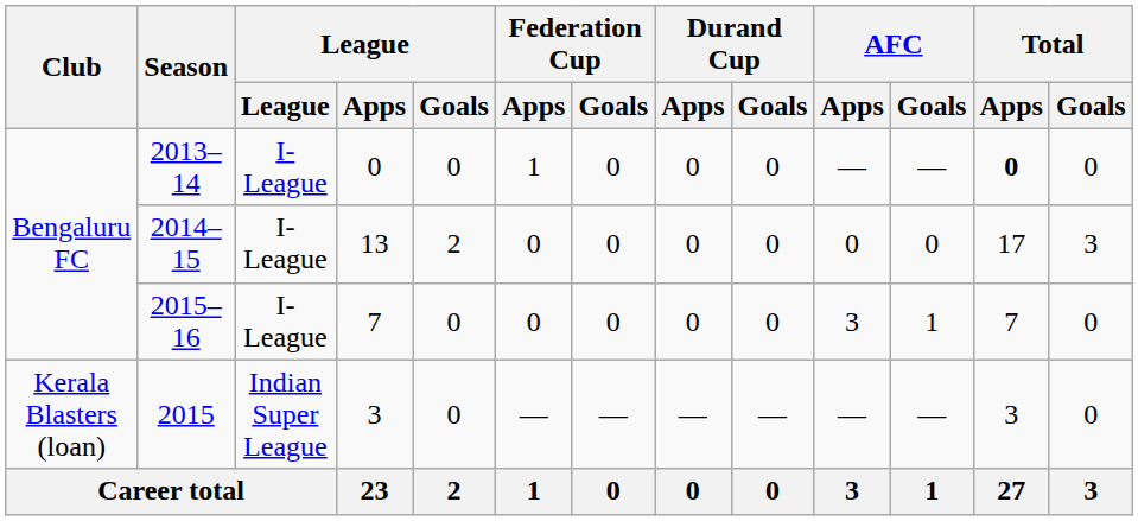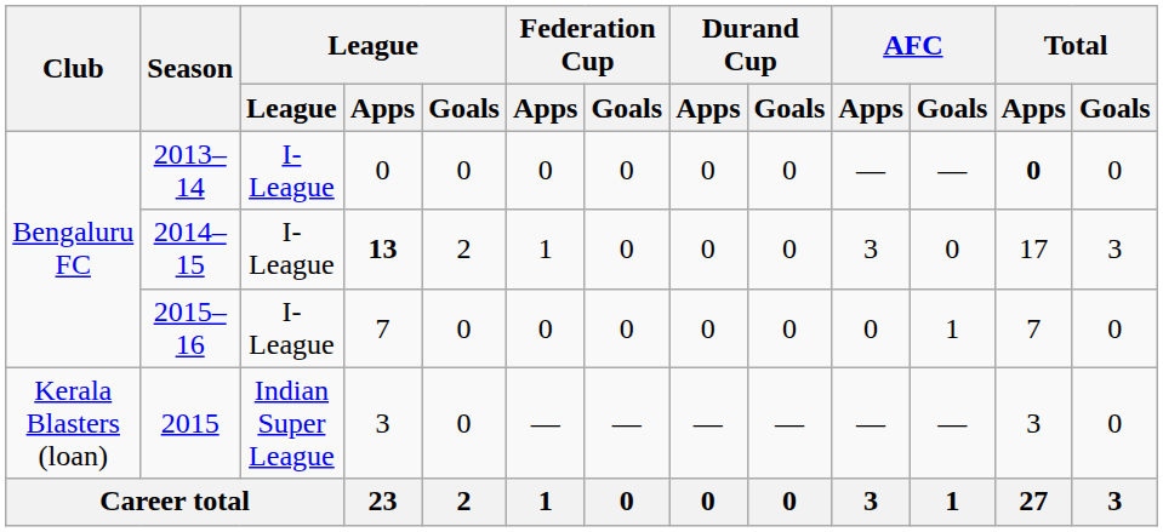 <table class="wikitable" style="text-align: center;">
 <tr>
 <th rowspan="2">Club</th>
 <th rowspan="2">Season</th>
 <th colspan="3">League</th>
 <th colspan="2">Federation Cup</th>
 <th colspan="2">Durand Cup</th>
 <th colspan="2"><a href='#'>AFC</a></th>
 <th colspan="2">Total</th>
 </tr>
 <tr>
 <th>League</th>
 <th>Apps</th>
 <th>Goals</th>
 <th>Apps</th>
 <th>Goals</th>
 <th>Apps</th>
 <th>Goals</th>
 <th>Apps</th>
 <th>Goals</th>
 <th>Apps</th>
 <th>Goals</th>
 </tr>
 <tr>
 <td rowspan="3"><a href='#'>Bengaluru FC</a></td>
 <td><a href='#'>2013–14</a></td>
 <td><a href='#'>I-League</a></td>
 <td>0</td>
 <td>0</td>
-<td>1</td>
+<td>0</td>
 <td>0</td>
 <td>0</td>
 <td>0</td>
 <td>—</td>
 <td>—</td>
 <td><strong>0</strong></td>
 <td>0</td>
 </tr>
 <tr>
 <td><a href='#'>2014–15</a></td>
 <td>I-League</td>
-<td>13</td>
+<td><strong>13</strong></td>
 <td>2</td>
+<td>1</td>
 <td>0</td>
 <td>0</td>
 <td>0</td>
-<td>0</td>
-<td>0</td>
+<td>3</td>
 <td>0</td>
 <td>17</td>
 <td>3</td>
 </tr>
 <tr>
 <td><a href='#'>2015–16</a></td>
 <td>I-League</td>
 <td>7</td>
 <td>0</td>
 <td>0</td>
 <td>0</td>
 <td>0</td>
 <td>0</td>
-<td>3</td>
+<td>0</td>
 <td>1</td>
 <td>7</td>
 <td>0</td>
 </tr>
 <tr>
 <td rowspan="1"><a href='#'>Kerala Blasters</a> (loan)</td>
 <td><a href='#'>2015</a></td>
 <td><a href='#'>Indian Super League</a></td>
 <td>3</td>
 <td>0</td>
 <td>—</td>
 <td>—</td>
 <td>—</td>
 <td>—</td>
 <td>—</td>
 <td>—</td>
 <td>3</td>
 <td>0</td>
 </tr>
 <tr>
 <th colspan="3">Career total</th>
 <th>23</th>
 <th>2</th>
 <th>1</th>
 <th>0</th>
 <th>0</th>
 <th>0</th>
 <th>3</th>
 <th>1</th>
 <th>27</th>
 <th>3</th>
 </tr>
 </table>
